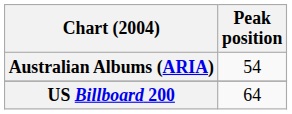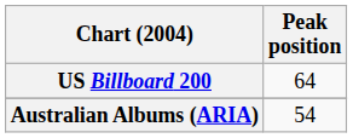 <table class="wikitable sortable plainrowheaders" style="text-align:center">
 <tr>
 <th scope="col">Chart (2004)</th>
 <th scope="col">Peak<br>position</th>
 </tr>
 <tr>
-<th scope="row">Australian Albums (<a href='#'>ARIA</a>)</th>
-<td>54</td>
+<th scope="row">US <a href='#'><em>Billboard</em> 200</a></th>
+<td>64</td>
 </tr>
 <tr>
 </tr>
 <tr>
 </tr>
 <tr>
 </tr>
 <tr>
 </tr>
 <tr>
 </tr>
 <tr>
 </tr>
 <tr>
 </tr>
 <tr>
 </tr>
 <tr>
-<th scope="row">US <a href='#'><em>Billboard</em> 200</a></th>
-<td>64</td>
+<th scope="row">Australian Albums (<a href='#'>ARIA</a>)</th>
+<td>54</td>
 </tr>
 </table>
